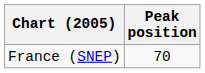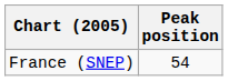 <table class="wikitable sortable">
 <tr>
 <th>Chart (2005)</th>
 <th>Peak<br>position</th>
 </tr>
 <tr>
 <td>France (<a href='#'>SNEP</a>)</td>
-<td style="text-align:center;">70</td>
+<td style="text-align:center;">54</td>
 </tr>
 </table>
